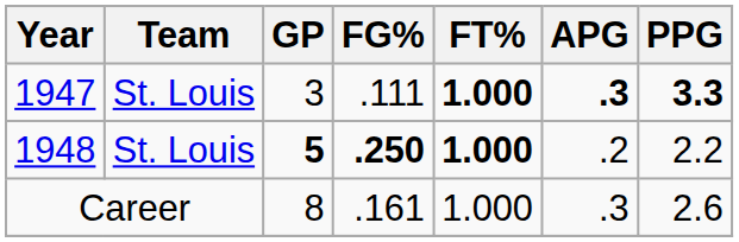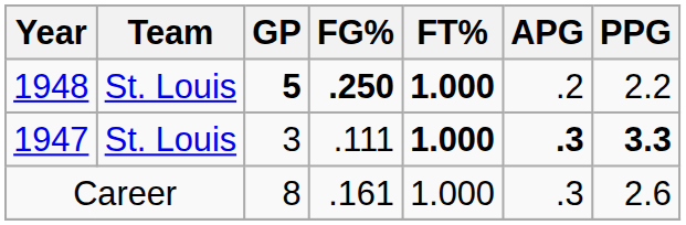 <table class="wikitable sortable" style="font-size:95%; text-align:right;">
 <tr>
 <th>Year</th>
 <th>Team</th>
 <th>GP</th>
 <th>FG%</th>
 <th>FT%</th>
 <th>APG</th>
 <th>PPG</th>
 </tr>
 <tr>
+<td style="text-align:left;"><a href='#'>1948</a></td>
+<td style="text-align:left;"><a href='#'>St. Louis</a></td>
+<td><strong>5</strong></td>
+<td><strong>.250</strong></td>
+<td><strong>1.000</strong></td>
+<td>.2</td>
+<td>2.2</td>
+</tr>
+<tr>
 <td style="text-align:left;"><a href='#'>1947</a></td>
 <td style="text-align:left;"><a href='#'>St. Louis</a></td>
 <td>3</td>
 <td>.111</td>
 <td><strong>1.000</strong></td>
 <td><strong>.3</strong></td>
 <td><strong>3.3</strong></td>
-</tr>
-<tr>
-<td style="text-align:left;"><a href='#'>1948</a></td>
-<td style="text-align:left;"><a href='#'>St. Louis</a></td>
-<td><strong>5</strong></td>
-<td><strong>.250</strong></td>
-<td><strong>1.000</strong></td>
-<td>.2</td>
-<td>2.2</td>
 </tr>
 <tr>
 <td style="text-align:center;" colspan="2">Career</td>
 <td>8</td>
 <td>.161</td>
 <td>1.000</td>
 <td>.3</td>
 <td>2.6</td>
 </tr>
 <tr>
 </tr>
 </table>
